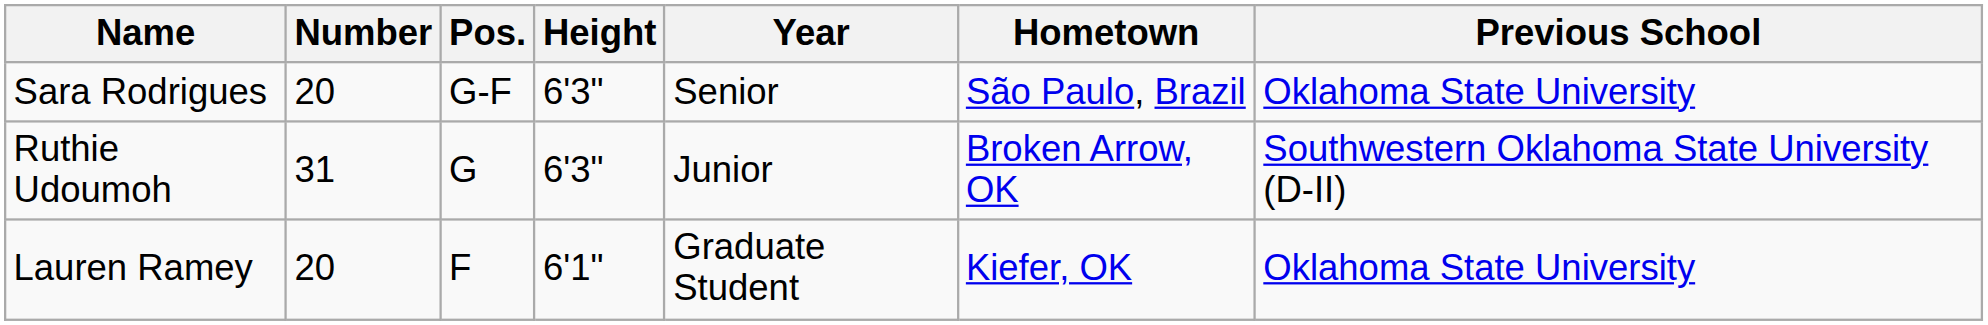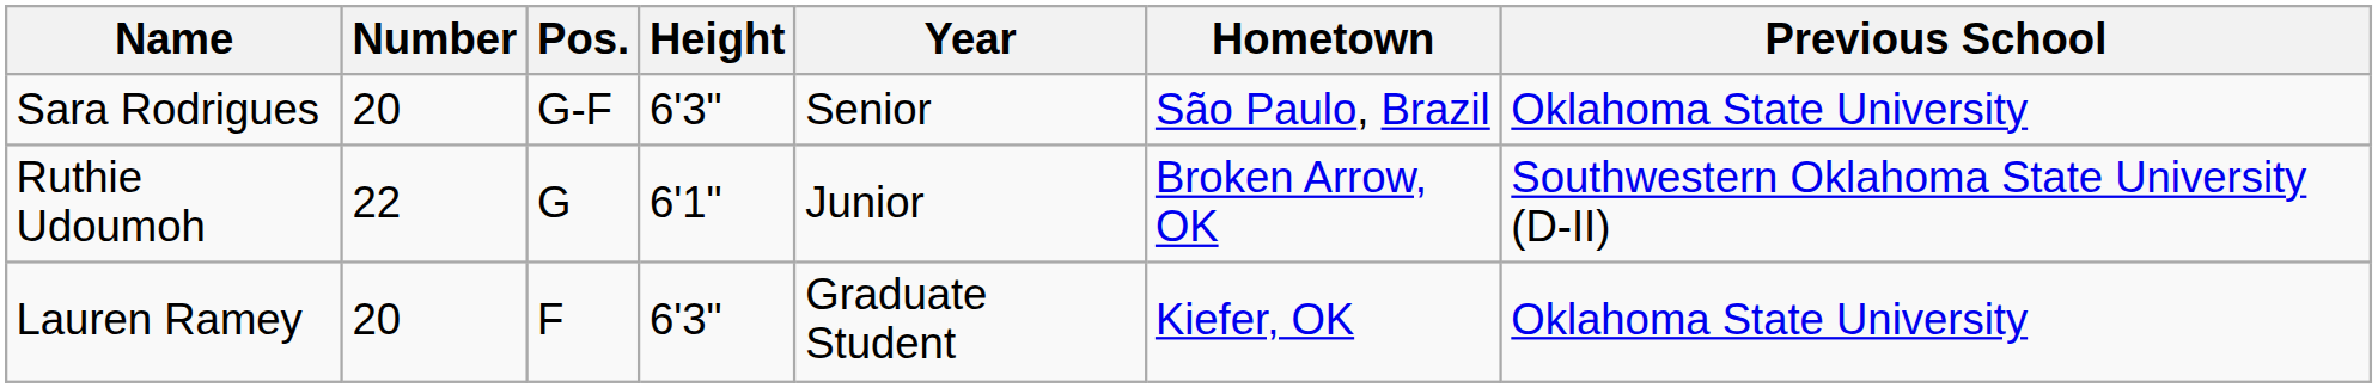 <table class="wikitable sortable" border="1">
 <tr>
 <th>Name</th>
 <th>Number</th>
 <th>Pos.</th>
 <th>Height</th>
 <th>Year</th>
 <th>Hometown</th>
 <th class="unsortable">Previous School</th>
 </tr>
 <tr>
 <td>Sara Rodrigues</td>
 <td>20</td>
 <td>G-F</td>
 <td>6'3"</td>
 <td>Senior</td>
 <td><a href='#'>São Paulo</a>, <a href='#'>Brazil</a></td>
 <td><a href='#'>Oklahoma State University</a></td>
 </tr>
 <tr>
 <td>Ruthie Udoumoh</td>
-<td>31</td>
+<td>22</td>
 <td>G</td>
-<td>6'3"</td>
+<td>6'1"</td>
 <td>Junior</td>
 <td><a href='#'>Broken Arrow, OK</a></td>
 <td><a href='#'>Southwestern Oklahoma State University</a>  (D-II)</td>
 </tr>
 <tr>
 <td>Lauren Ramey</td>
 <td>20</td>
 <td>F</td>
-<td>6'1"</td>
+<td>6'3"</td>
 <td>Graduate Student</td>
 <td><a href='#'>Kiefer, OK</a></td>
 <td><a href='#'>Oklahoma State University</a></td>
 </tr>
 </table>
